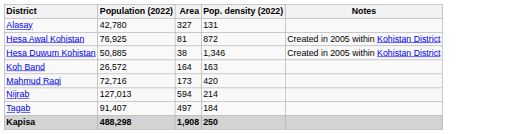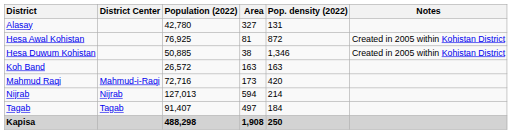 <table class="wikitable sortable" style="font-size:90%;">
 <tr>
 <th style="text-align:left;">District</th>
+<th style="text-align:left;">District Center</th>
 <th style="text-align:right;">Population (2022)</th>
 <th style="text-align:right;">Area</th>
 <th style="text-align:right;">Pop. density (2022)</th>
 <th>Notes</th>
 </tr>
 <tr>
 <td><a href='#'>Alasay</a></td>
+<td></td>
 <td>42,780</td>
 <td>327</td>
 <td>131</td>
 <td></td>
 </tr>
 <tr>
 <td><a href='#'>Hesa Awal Kohistan</a></td>
+<td></td>
 <td>76,925</td>
 <td>81</td>
 <td>872</td>
 <td>Created in 2005 within <a href='#'>Kohistan District</a></td>
 </tr>
 <tr>
 <td><a href='#'>Hesa Duwum Kohistan</a></td>
+<td></td>
 <td>50,885</td>
 <td>38</td>
 <td>1,346</td>
 <td>Created in 2005 within <a href='#'>Kohistan District</a></td>
 </tr>
 <tr>
 <td><a href='#'>Koh Band</a></td>
+<td></td>
 <td>26,572</td>
-<td>164</td>
+<td>163</td>
 <td>163</td>
 <td></td>
 </tr>
 <tr>
 <td><a href='#'>Mahmud Raqi</a></td>
+<td><a href='#'>Mahmud-i-Raqi</a></td>
 <td>72,716</td>
 <td>173</td>
 <td>420</td>
 <td></td>
 </tr>
 <tr>
+<td><a href='#'>Nijrab</a></td>
 <td><a href='#'>Nijrab</a></td>
 <td>127,013</td>
 <td>594</td>
 <td>214</td>
 <td></td>
 </tr>
 <tr>
 <td><a href='#'>Tagab</a></td>
+<td><a href='#'>Tagab</a></td>
 <td>91,407</td>
 <td>497</td>
 <td>184</td>
 <td></td>
 </tr>
 <tr bgcolor="#d3d3d3">
 <td><strong>Kapisa</strong></td>
+<td></td>
 <td><strong>488,298</strong></td>
 <td><strong>1,908</strong></td>
 <td><strong>250</strong></td>
 <td></td>
 </tr>
 </table>
